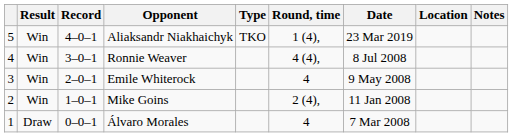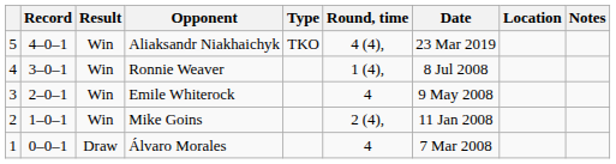 <table class="wikitable" style="text-align:center; font-size:95%">
 <tr>
 <th></th>
+<th>Record</th>
 <th>Result</th>
-<th>Record</th>
 <th>Opponent</th>
 <th>Type</th>
 <th>Round, time</th>
 <th>Date</th>
 <th>Location</th>
 <th>Notes</th>
 </tr>
 <tr>
 <td>5</td>
+<td>4–0–1</td>
 <td>Win</td>
-<td>4–0–1</td>
 <td align=left> Aliaksandr Niakhaichyk</td>
 <td>TKO</td>
-<td>1 (4), </td>
+<td>4 (4), </td>
 <td>23 Mar 2019</td>
 <td align=left></td>
 <td></td>
 </tr>
 <tr>
 <td>4</td>
+<td>3–0–1</td>
 <td>Win</td>
-<td>3–0–1</td>
 <td align=left> Ronnie Weaver</td>
 <td></td>
-<td>4 (4), </td>
+<td>1 (4), </td>
 <td>8 Jul 2008</td>
 <td align=left></td>
 <td></td>
 </tr>
 <tr>
 <td>3</td>
+<td>2–0–1</td>
 <td>Win</td>
-<td>2–0–1</td>
 <td align=left> Emile Whiterock</td>
 <td></td>
 <td>4</td>
 <td>9 May 2008</td>
 <td align=left></td>
 <td></td>
 </tr>
 <tr>
 <td>2</td>
+<td>1–0–1</td>
 <td>Win</td>
-<td>1–0–1</td>
 <td align=left> Mike Goins</td>
 <td></td>
 <td>2 (4), </td>
 <td>11 Jan 2008</td>
 <td align=left></td>
 <td></td>
 </tr>
 <tr>
 <td>1</td>
+<td>0–0–1</td>
 <td>Draw</td>
-<td>0–0–1</td>
 <td align=left> Álvaro Morales</td>
 <td></td>
 <td>4</td>
 <td>7 Mar 2008</td>
 <td align=left></td>
 <td></td>
 </tr>
 </table>
